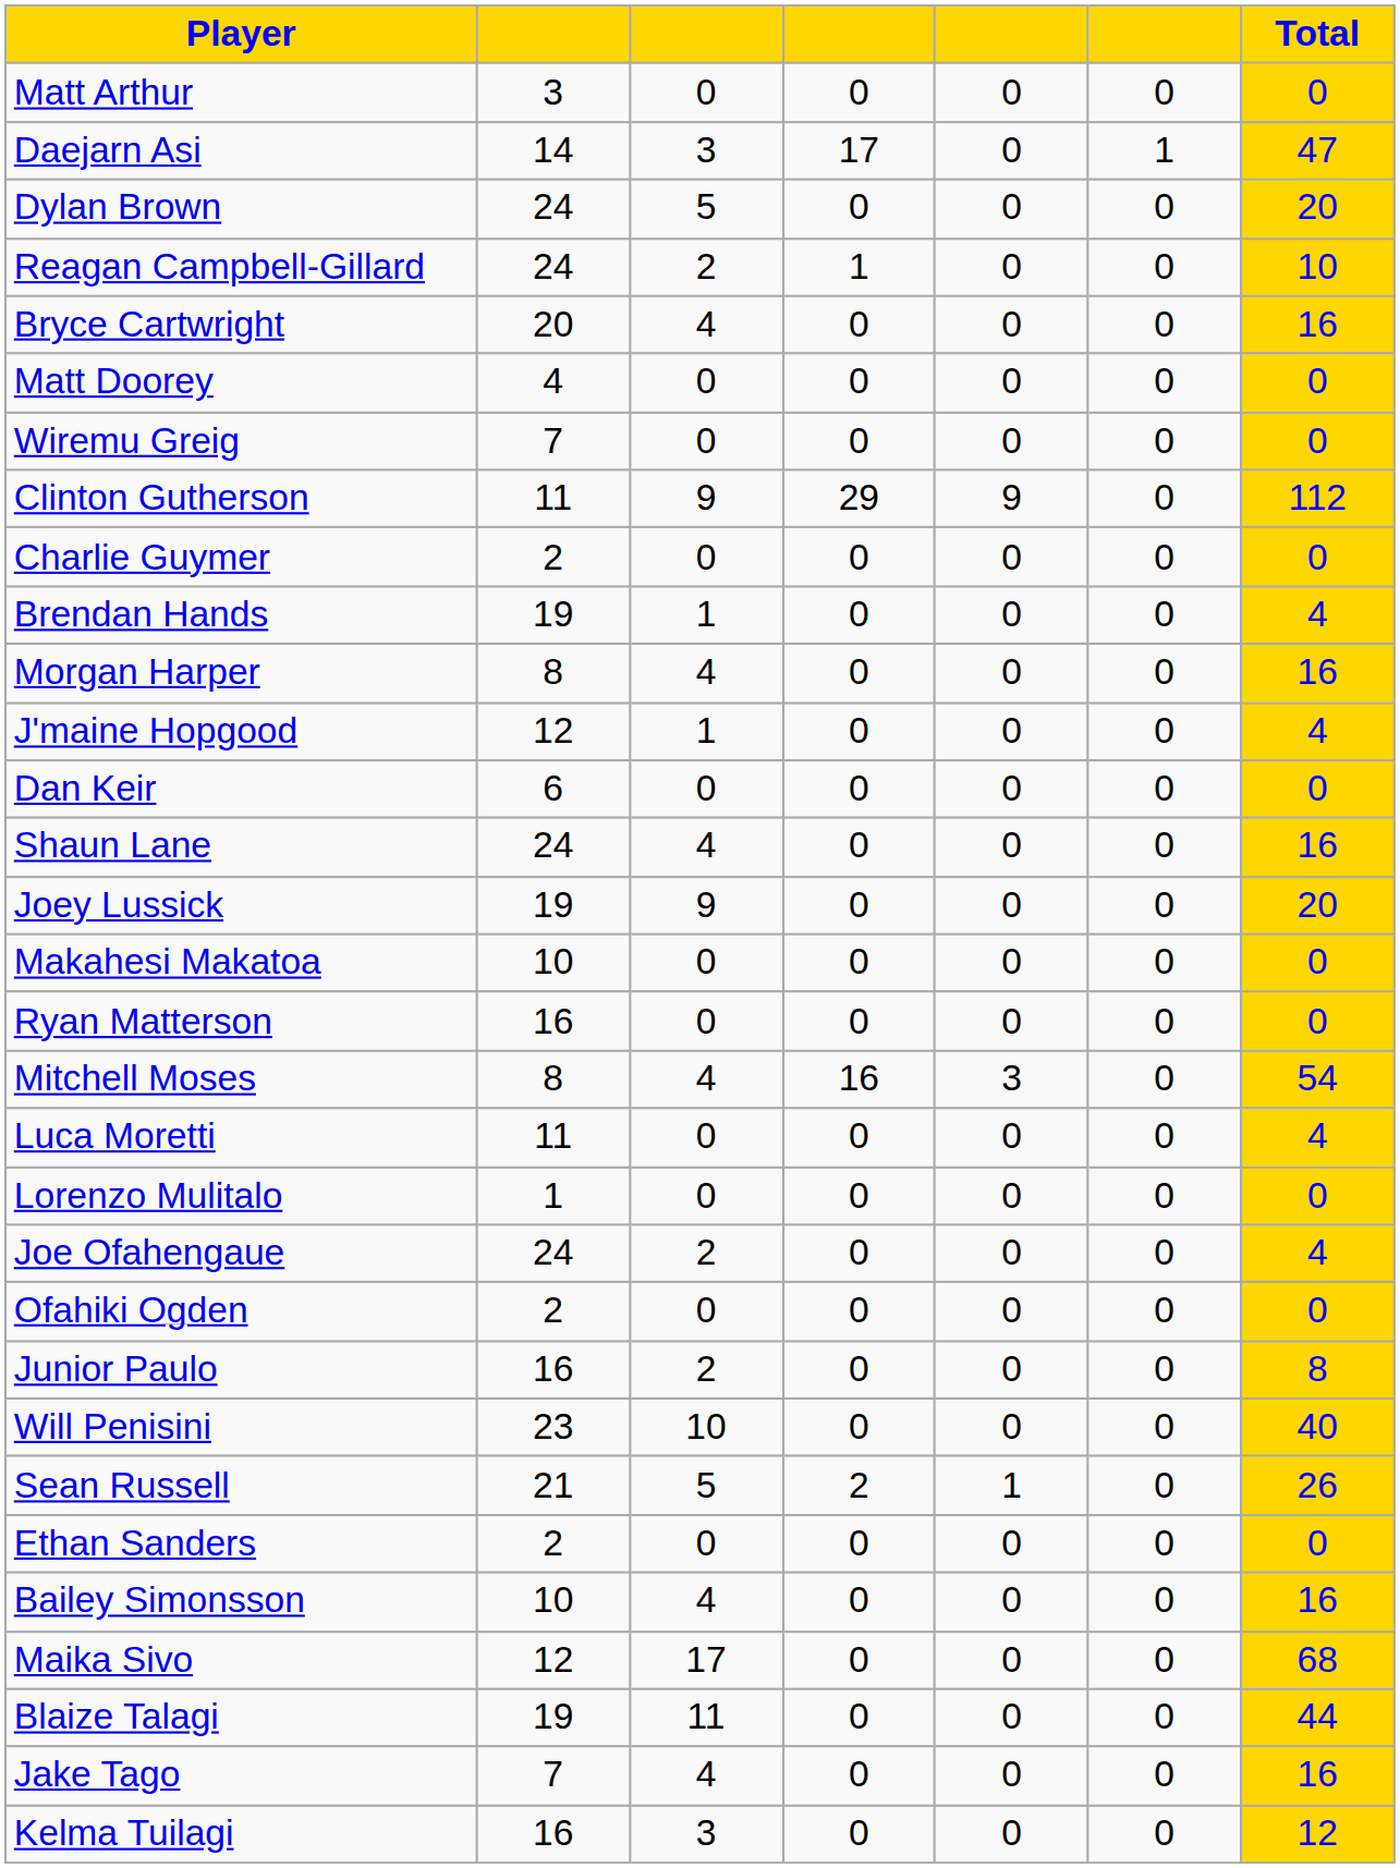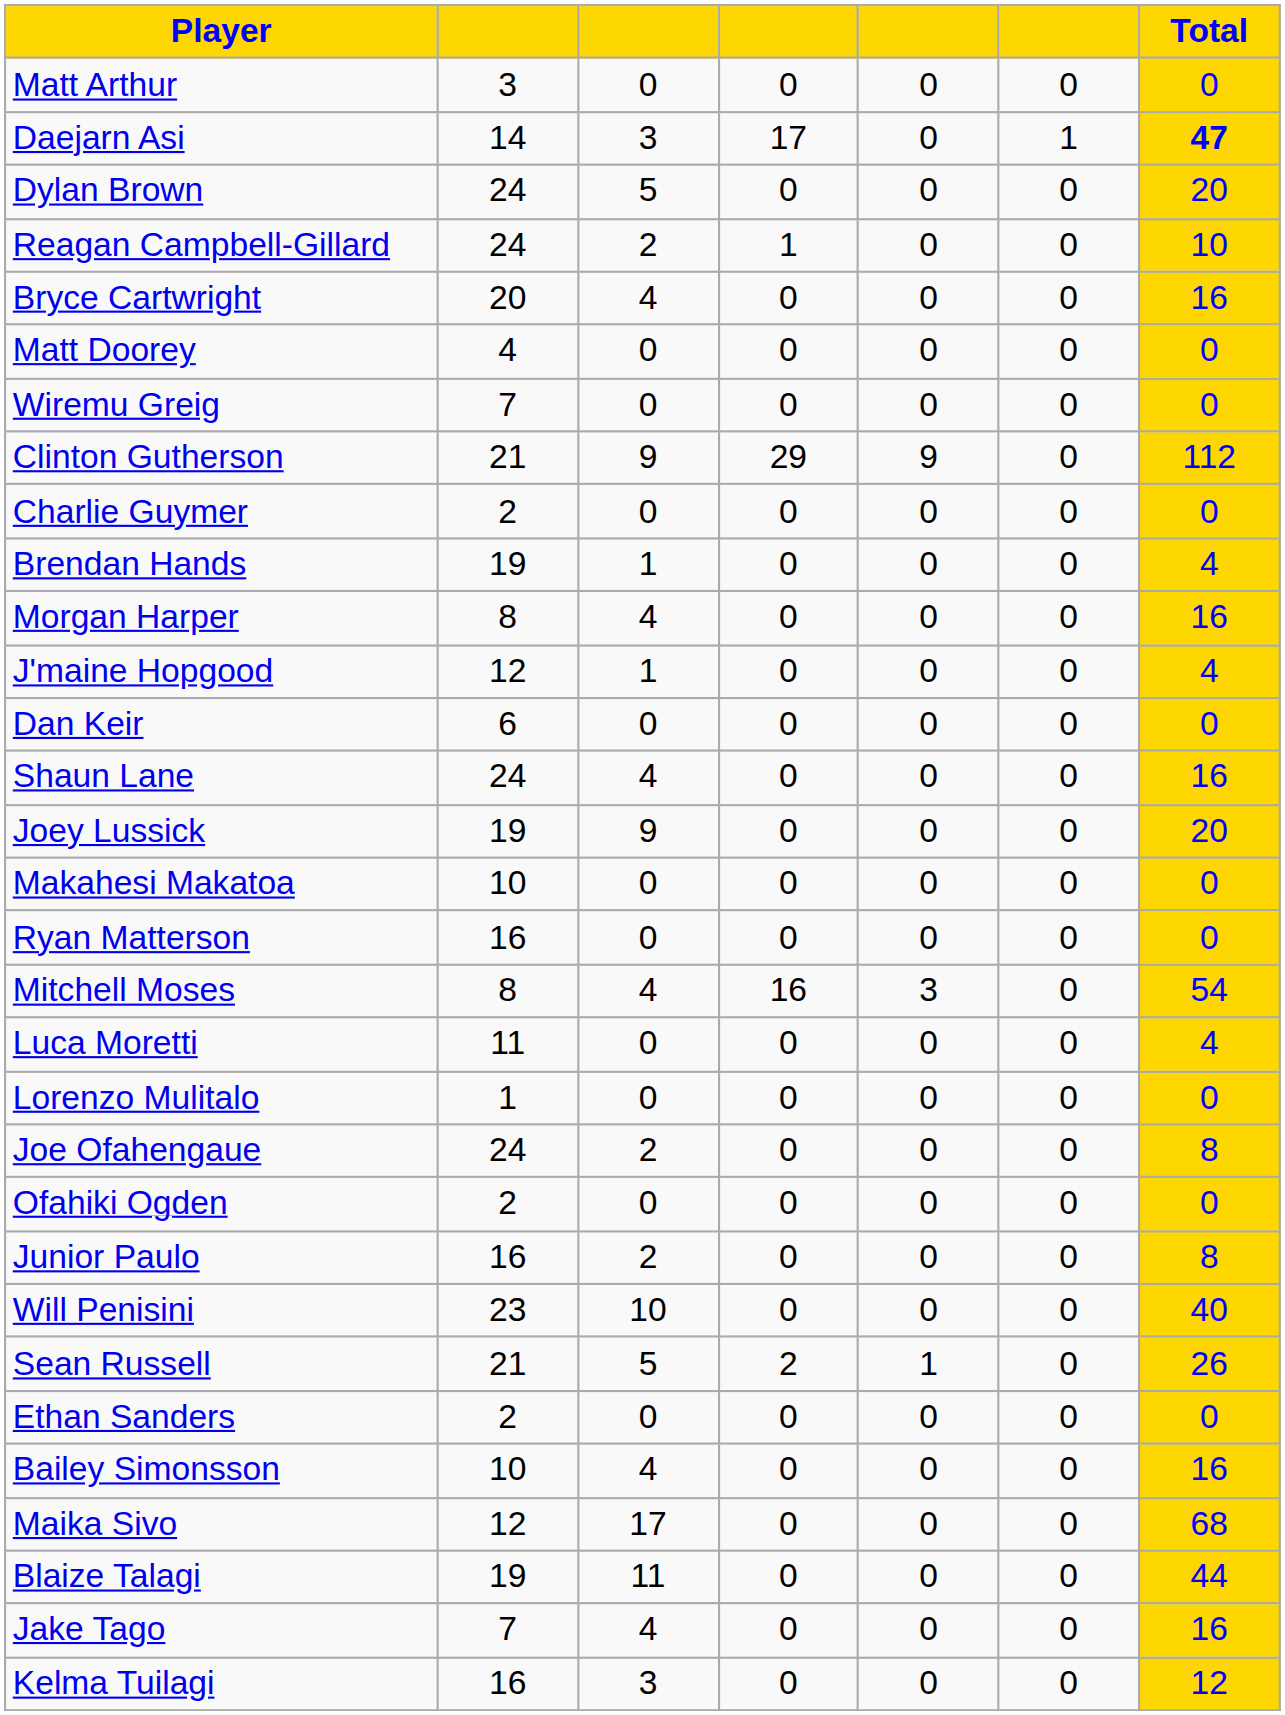 <table class="wikitable sortable" style="text-align:center;">
 <tr>
 <th style="background:gold; color:blue; width:200px;">Player</th>
 <th style="background:gold; color:blue; width:60px;"></th>
 <th style="background:gold; color:blue; width:60px;"></th>
 <th style="background:gold; color:blue; width:60px;"></th>
 <th style="background:gold; color:blue; width:60px;"></th>
 <th style="background:gold; color:blue; width:60px;"></th>
 <th style="background:gold; color:blue; width:60px;">Total</th>
 </tr>
 <tr>
 <td align="left"> <a href='#'>Matt Arthur</a></td>
 <td>3</td>
 <td>0</td>
 <td>0</td>
 <td>0</td>
 <td>0</td>
 <td style="background:gold; color:blue">0</td>
 </tr>
 <tr>
 <td align="left"> <a href='#'>Daejarn Asi</a></td>
 <td>14</td>
 <td>3</td>
 <td>17</td>
 <td>0</td>
 <td>1</td>
-<td style="background:gold; color:blue">47</td>
+<td style="background:gold; color:blue"><strong>47</strong></td>
 </tr>
 <tr>
 <td align="left"> <a href='#'>Dylan Brown</a></td>
 <td>24</td>
 <td>5</td>
 <td>0</td>
 <td>0</td>
 <td>0</td>
 <td style="background:gold; color:blue">20</td>
 </tr>
 <tr>
 <td align="left"> <a href='#'>Reagan Campbell-Gillard</a></td>
 <td>24</td>
 <td>2</td>
 <td>1</td>
 <td>0</td>
 <td>0</td>
 <td style="background:gold; color:blue">10</td>
 </tr>
 <tr>
 <td align="left"> <a href='#'>Bryce Cartwright</a></td>
 <td>20</td>
 <td>4</td>
 <td>0</td>
 <td>0</td>
 <td>0</td>
 <td style="background:gold; color:blue">16</td>
 </tr>
 <tr>
 <td align="left"> <a href='#'>Matt Doorey</a></td>
 <td>4</td>
 <td>0</td>
 <td>0</td>
 <td>0</td>
 <td>0</td>
 <td style="background:gold; color:blue">0</td>
 </tr>
 <tr>
 <td align="left"> <a href='#'>Wiremu Greig</a></td>
 <td>7</td>
 <td>0</td>
 <td>0</td>
 <td>0</td>
 <td>0</td>
 <td style="background:gold; color:blue">0</td>
 </tr>
 <tr>
 <td align="left"> <a href='#'>Clinton Gutherson</a></td>
-<td>11</td>
+<td>21</td>
 <td>9</td>
 <td>29</td>
 <td>9</td>
 <td>0</td>
 <td style="background:gold; color:blue">112</td>
 </tr>
 <tr>
 <td align="left"> <a href='#'>Charlie Guymer</a></td>
 <td>2</td>
 <td>0</td>
 <td>0</td>
 <td>0</td>
 <td>0</td>
 <td style="background:gold; color:blue">0</td>
 </tr>
 <tr>
 <td align="left"> <a href='#'>Brendan Hands</a></td>
 <td>19</td>
 <td>1</td>
 <td>0</td>
 <td>0</td>
 <td>0</td>
 <td style="background:gold; color:blue">4</td>
 </tr>
 <tr>
 <td align="left"> <a href='#'>Morgan Harper</a></td>
 <td>8</td>
 <td>4</td>
 <td>0</td>
 <td>0</td>
 <td>0</td>
 <td style="background:gold; color:blue">16</td>
 </tr>
 <tr>
 <td align="left"> <a href='#'>J'maine Hopgood</a></td>
 <td>12</td>
 <td>1</td>
 <td>0</td>
 <td>0</td>
 <td>0</td>
 <td style="background:gold; color:blue">4</td>
 </tr>
 <tr>
 <td align="left"> <a href='#'>Dan Keir</a></td>
 <td>6</td>
 <td>0</td>
 <td>0</td>
 <td>0</td>
 <td>0</td>
 <td style="background:gold; color:blue">0</td>
 </tr>
 <tr>
 <td align="left"> <a href='#'>Shaun Lane</a></td>
 <td>24</td>
 <td>4</td>
 <td>0</td>
 <td>0</td>
 <td>0</td>
 <td style="background:gold; color:blue">16</td>
 </tr>
 <tr>
 <td align="left"> <a href='#'>Joey Lussick</a></td>
 <td>19</td>
 <td>9</td>
 <td>0</td>
 <td>0</td>
 <td>0</td>
 <td style="background:gold; color:blue">20</td>
 </tr>
 <tr>
 <td align="left"> <a href='#'>Makahesi Makatoa</a></td>
 <td>10</td>
 <td>0</td>
 <td>0</td>
 <td>0</td>
 <td>0</td>
 <td style="background:gold; color:blue">0</td>
 </tr>
 <tr>
 <td align="left"> <a href='#'>Ryan Matterson</a></td>
 <td>16</td>
 <td>0</td>
 <td>0</td>
 <td>0</td>
 <td>0</td>
 <td style="background:gold; color:blue">0</td>
 </tr>
 <tr>
 <td align="left"> <a href='#'>Mitchell Moses</a></td>
 <td>8</td>
 <td>4</td>
 <td>16</td>
 <td>3</td>
 <td>0</td>
 <td style="background:gold; color:blue">54</td>
 </tr>
 <tr>
 <td align="left"> <a href='#'>Luca Moretti</a></td>
 <td>11</td>
 <td>0</td>
 <td>0</td>
 <td>0</td>
 <td>0</td>
 <td style="background:gold; color:blue">4</td>
 </tr>
 <tr>
 <td align="left"> <a href='#'>Lorenzo Mulitalo</a></td>
 <td>1</td>
 <td>0</td>
 <td>0</td>
 <td>0</td>
 <td>0</td>
 <td style="background:gold; color:blue">0</td>
 </tr>
 <tr>
 <td align="left"> <a href='#'>Joe Ofahengaue</a></td>
 <td>24</td>
 <td>2</td>
 <td>0</td>
 <td>0</td>
 <td>0</td>
-<td style="background:gold; color:blue">4</td>
+<td style="background:gold; color:blue">8</td>
 </tr>
 <tr>
 <td align="left"> <a href='#'>Ofahiki Ogden</a></td>
 <td>2</td>
 <td>0</td>
 <td>0</td>
 <td>0</td>
 <td>0</td>
 <td style="background:gold; color:blue">0</td>
 </tr>
 <tr>
 <td align="left"> <a href='#'>Junior Paulo</a></td>
 <td>16</td>
 <td>2</td>
 <td>0</td>
 <td>0</td>
 <td>0</td>
 <td style="background:gold; color:blue">8</td>
 </tr>
 <tr>
 <td align="left"> <a href='#'>Will Penisini</a></td>
 <td>23</td>
 <td>10</td>
 <td>0</td>
 <td>0</td>
 <td>0</td>
 <td style="background:gold; color:blue">40</td>
 </tr>
 <tr>
 <td align="left"> <a href='#'>Sean Russell</a></td>
 <td>21</td>
 <td>5</td>
 <td>2</td>
 <td>1</td>
 <td>0</td>
 <td style="background:gold; color:blue">26</td>
 </tr>
 <tr>
 <td align="left"> <a href='#'>Ethan Sanders</a></td>
 <td>2</td>
 <td>0</td>
 <td>0</td>
 <td>0</td>
 <td>0</td>
 <td style="background:gold; color:blue">0</td>
 </tr>
 <tr>
 <td align="left"> <a href='#'>Bailey Simonsson</a></td>
 <td>10</td>
 <td>4</td>
 <td>0</td>
 <td>0</td>
 <td>0</td>
 <td style="background:gold; color:blue">16</td>
 </tr>
 <tr>
 <td align="left"> <a href='#'>Maika Sivo</a></td>
 <td>12</td>
 <td>17</td>
 <td>0</td>
 <td>0</td>
 <td>0</td>
 <td style="background:gold; color:blue">68</td>
 </tr>
 <tr>
 <td align="left"> <a href='#'>Blaize Talagi</a></td>
 <td>19</td>
 <td>11</td>
 <td>0</td>
 <td>0</td>
 <td>0</td>
 <td style="background:gold; color:blue">44</td>
 </tr>
 <tr>
 <td align="left"> <a href='#'>Jake Tago</a></td>
 <td>7</td>
 <td>4</td>
 <td>0</td>
 <td>0</td>
 <td>0</td>
 <td style="background:gold; color:blue">16</td>
 </tr>
 <tr>
 <td align="left"> <a href='#'>Kelma Tuilagi</a></td>
 <td>16</td>
 <td>3</td>
 <td>0</td>
 <td>0</td>
 <td>0</td>
 <td style="background:gold; color:blue">12</td>
 </tr>
 </table>
